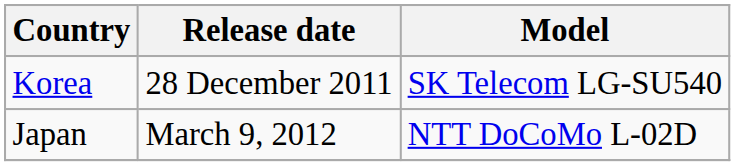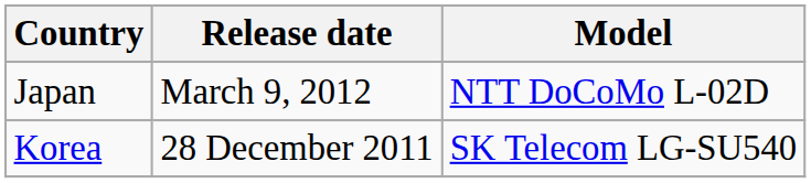 <table class="wikitable">
 <tr>
 <th>Country</th>
 <th>Release date</th>
 <th>Model</th>
 </tr>
 <tr>
+<td>Japan</td>
+<td>March 9, 2012</td>
+<td><a href='#'>NTT DoCoMo</a> L-02D</td>
+</tr>
+<tr>
 <td><a href='#'>Korea</a></td>
 <td>28 December 2011</td>
 <td><a href='#'>SK Telecom</a> LG-SU540</td>
 </tr>
 <tr>
-<td>Japan</td>
-<td>March 9, 2012</td>
-<td><a href='#'>NTT DoCoMo</a> L-02D</td>
-</tr>
-<tr>
 </tr>
 </table>
